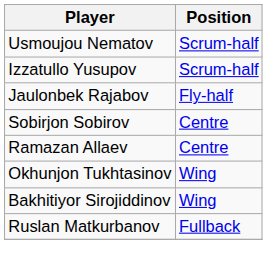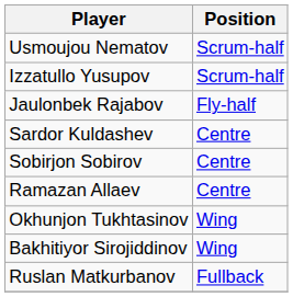 <table class="wikitable">
 <tr>
 <th>Player</th>
 <th>Position</th>
 </tr>
 <tr>
 <td>Usmoujou Nematov</td>
 <td><a href='#'>Scrum-half</a></td>
 </tr>
 <tr>
 <td>Izzatullo Yusupov</td>
 <td><a href='#'>Scrum-half</a></td>
 </tr>
 <tr>
 <td>Jaulonbek Rajabov</td>
 <td><a href='#'>Fly-half</a></td>
+</tr>
+<tr>
+<td>Sardor Kuldashev</td>
+<td><a href='#'>Centre</a></td>
 </tr>
 <tr>
 <td>Sobirjon Sobirov</td>
 <td><a href='#'>Centre</a></td>
 </tr>
 <tr>
 <td>Ramazan Allaev</td>
 <td><a href='#'>Centre</a></td>
 </tr>
 <tr>
 <td>Okhunjon Tukhtasinov</td>
 <td><a href='#'>Wing</a></td>
 </tr>
 <tr>
 <td>Bakhitiyor Sirojiddinov</td>
 <td><a href='#'>Wing</a></td>
 </tr>
 <tr>
 <td>Ruslan Matkurbanov</td>
 <td><a href='#'>Fullback</a></td>
 </tr>
 <tr>
 </tr>
 </table>
